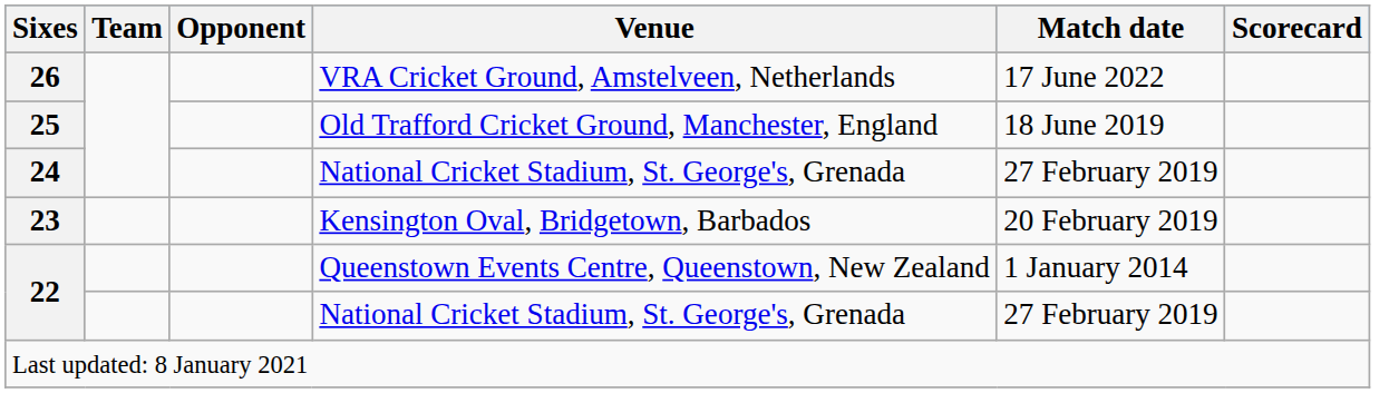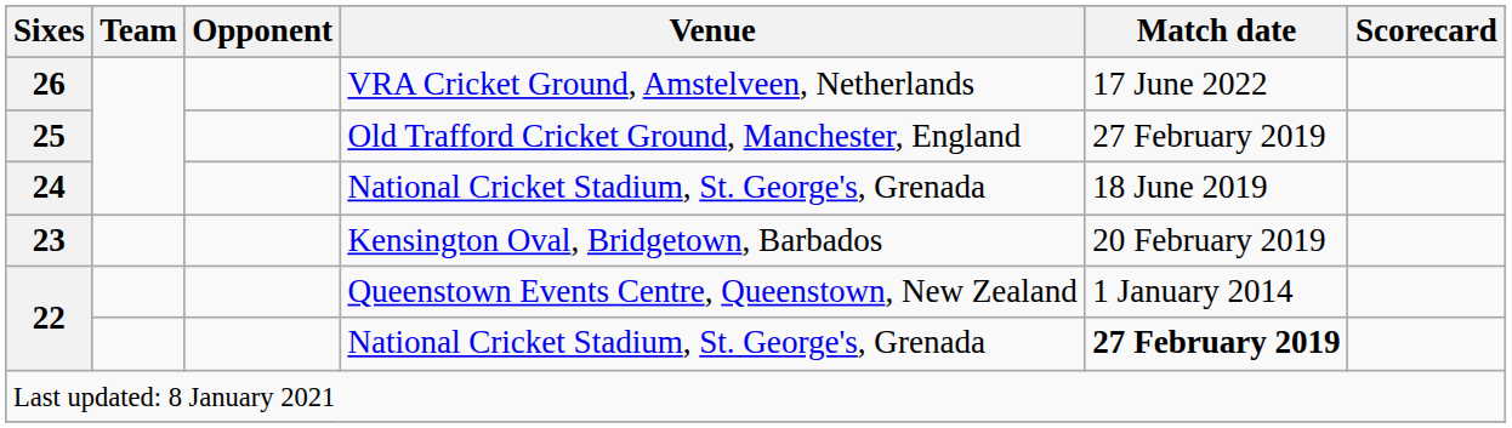 <table class="wikitable plainrowheaders sortable">
 <tr style="background:#9cf;">
 <th>Sixes</th>
 <th>Team</th>
 <th>Opponent</th>
 <th>Venue</th>
 <th>Match date</th>
 <th>Scorecard</th>
 </tr>
 <tr>
 <th>26</th>
 <td rowspan=3></td>
 <td></td>
 <td><a href='#'>VRA Cricket Ground</a>, <a href='#'>Amstelveen</a>, Netherlands</td>
 <td>17 June 2022</td>
 <td></td>
 </tr>
 <tr>
 <th>25</th>
 <td></td>
 <td><a href='#'>Old Trafford Cricket Ground</a>, <a href='#'>Manchester</a>, England</td>
-<td>18 June 2019</td>
+<td>27 February 2019</td>
 <td></td>
 </tr>
 <tr>
 <th>24</th>
 <td></td>
 <td><a href='#'>National Cricket Stadium</a>, <a href='#'>St. George's</a>, Grenada</td>
-<td>27 February 2019</td>
+<td>18 June 2019</td>
 <td></td>
 </tr>
 <tr>
 <th>23</th>
 <td></td>
 <td></td>
 <td><a href='#'>Kensington Oval</a>, <a href='#'>Bridgetown</a>, Barbados</td>
 <td>20 February 2019</td>
 <td></td>
 </tr>
 <tr>
 <th rowspan=2>22</th>
 <td></td>
 <td></td>
 <td><a href='#'>Queenstown Events Centre</a>, <a href='#'>Queenstown</a>, New Zealand</td>
 <td>1 January 2014</td>
 <td></td>
 </tr>
 <tr>
 <td></td>
 <td></td>
 <td><a href='#'>National Cricket Stadium</a>, <a href='#'>St. George's</a>, Grenada</td>
-<td>27 February 2019</td>
+<td><strong>27 February 2019</strong></td>
 <td></td>
 </tr>
 <tr class=sortbottom>
 <td colspan=6><small>Last updated: 8 January 2021</small></td>
 </tr>
 </table>
